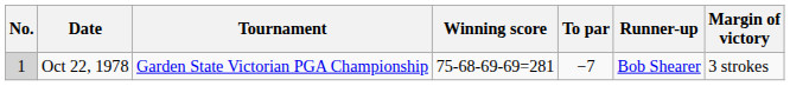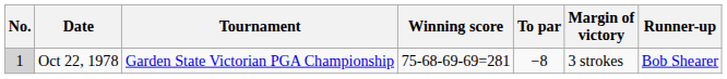 <table class="wikitable" style="font-size:95%;">
 <tr>
 <th>No.</th>
 <th>Date</th>
 <th>Tournament</th>
 <th>Winning score</th>
 <th>To par</th>
+<th>Margin of<br>victory</th>
 <th>Runner-up</th>
-<th>Margin of<br>victory</th>
 </tr>
 <tr>
 <td align=center style="background: lightgrey;">1</td>
 <td align=right>Oct 22, 1978</td>
 <td><a href='#'>Garden State Victorian PGA Championship</a></td>
 <td align=right>75-68-69-69=281</td>
-<td align=center>−7</td>
+<td align=center>−8</td>
+<td>3 strokes</td>
 <td> <a href='#'>Bob Shearer</a></td>
-<td>3 strokes</td>
 </tr>
 </table>
